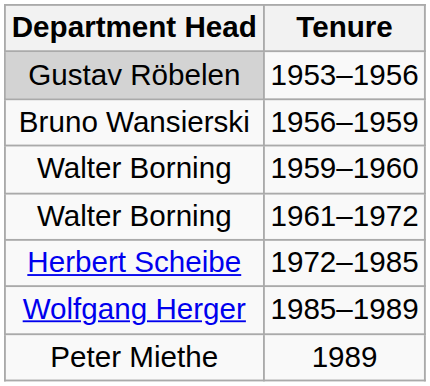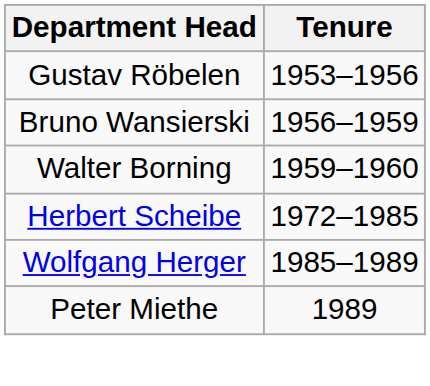 <table class="wikitable" style="text-align: center;">
 <tr>
 <th>Department Head</th>
 <th>Tenure</th>
 </tr>
 <tr>
-<td style="background: lightgrey;">Gustav Röbelen</td>
+<td>Gustav Röbelen</td>
 <td>1953–1956</td>
 </tr>
 <tr>
 <td>Bruno Wansierski</td>
 <td>1956–1959</td>
 </tr>
 <tr>
 <td>Walter Borning</td>
 <td>1959–1960</td>
-</tr>
-<tr>
-<td>Walter Borning</td>
-<td>1961–1972</td>
 </tr>
 <tr>
 <td><a href='#'>Herbert Scheibe</a></td>
 <td>1972–1985</td>
 </tr>
 <tr>
 <td><a href='#'>Wolfgang Herger</a></td>
 <td>1985–1989</td>
 </tr>
 <tr>
 <td>Peter Miethe</td>
 <td>1989</td>
 </tr>
 </table>
